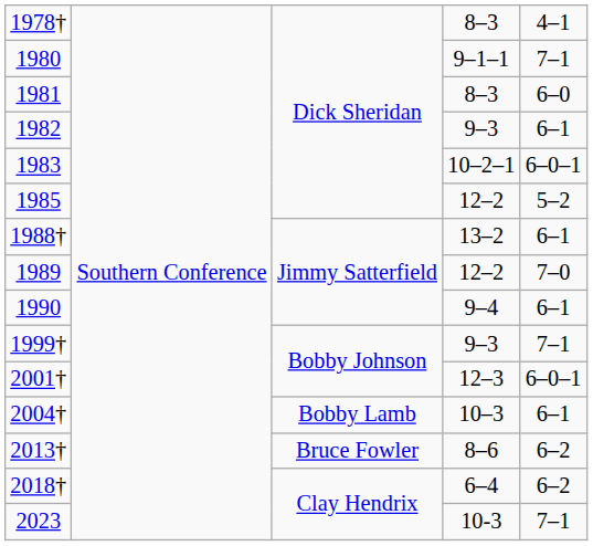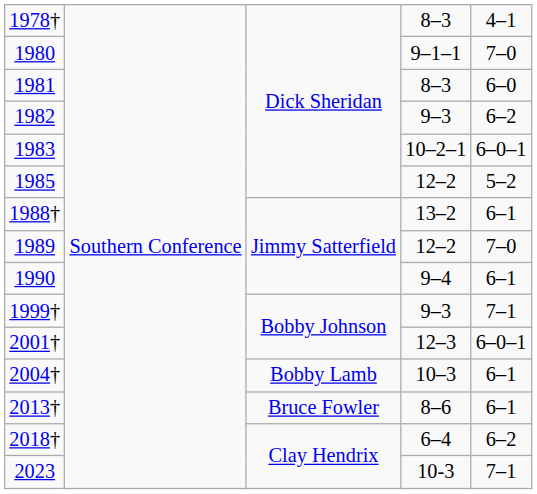 <table class="wikitable" style="text-align:center">
 <tr>
 <td><a href='#'>1978</a>†</td>
 <td rowspan="15"><a href='#'>Southern Conference</a></td>
 <td rowspan="6"><a href='#'>Dick Sheridan</a></td>
 <td>8–3</td>
 <td>4–1</td>
 </tr>
 <tr align="center">
 <td><a href='#'>1980</a></td>
 <td>9–1–1</td>
-<td>7–1</td>
+<td>7–0</td>
 </tr>
 <tr align="center">
 <td><a href='#'>1981</a></td>
 <td>8–3</td>
 <td>6–0</td>
 </tr>
 <tr align="center">
 <td><a href='#'>1982</a></td>
 <td>9–3</td>
-<td>6–1</td>
+<td>6–2</td>
 </tr>
 <tr align="center">
 <td><a href='#'>1983</a></td>
 <td>10–2–1</td>
 <td>6–0–1</td>
 </tr>
 <tr align="center">
 <td><a href='#'>1985</a></td>
 <td>12–2</td>
 <td>5–2</td>
 </tr>
 <tr align="center">
 <td><a href='#'>1988</a>†</td>
 <td rowspan="3"><a href='#'>Jimmy Satterfield</a></td>
 <td>13–2</td>
 <td>6–1</td>
 </tr>
 <tr align="center">
 <td><a href='#'>1989</a></td>
 <td>12–2</td>
 <td>7–0</td>
 </tr>
 <tr align="center">
 <td><a href='#'>1990</a></td>
 <td>9–4</td>
 <td>6–1</td>
 </tr>
 <tr align="center">
 <td><a href='#'>1999</a>†</td>
 <td rowspan="2"><a href='#'>Bobby Johnson</a></td>
 <td>9–3</td>
 <td>7–1</td>
 </tr>
 <tr align="center">
 <td><a href='#'>2001</a>†</td>
 <td>12–3</td>
 <td>6–0–1</td>
 </tr>
 <tr align="center">
 <td><a href='#'>2004</a>†</td>
 <td><a href='#'>Bobby Lamb</a></td>
 <td>10–3</td>
 <td>6–1</td>
 </tr>
 <tr align="center">
 <td><a href='#'>2013</a>†</td>
 <td><a href='#'>Bruce Fowler</a></td>
 <td>8–6</td>
-<td>6–2</td>
+<td>6–1</td>
 </tr>
 <tr align="center">
 <td><a href='#'>2018</a>†</td>
 <td rowspan="2"><a href='#'>Clay Hendrix</a></td>
 <td>6–4</td>
 <td>6–2</td>
 </tr>
 <tr align="center">
 <td><a href='#'>2023</a></td>
 <td>10-3</td>
 <td>7–1</td>
 </tr>
 </table>
